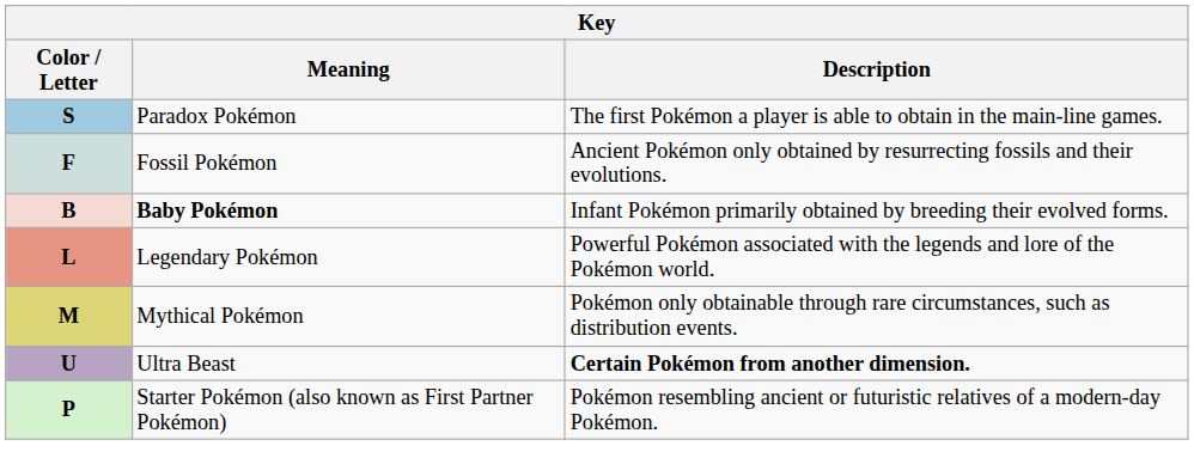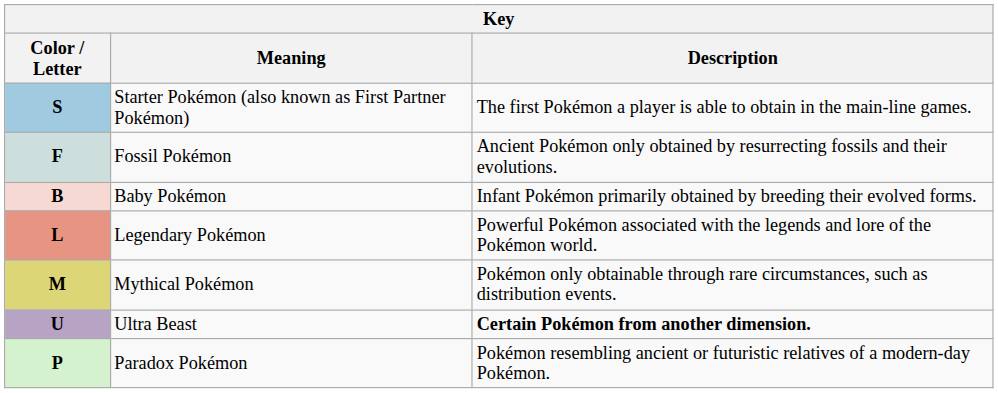 <table class="wikitable">
 <tr>
 <th colspan="5">Key</th>
 </tr>
 <tr>
 <th scope="col">Color / Letter</th>
 <th scope="col">Meaning</th>
 <th scope="col">Description</th>
 </tr>
 <tr>
 <th scope="row" style="background-color:#9FCADF;">S</th>
-<td>Paradox Pokémon</td>
+<td>Starter Pokémon (also known as First Partner Pokémon)</td>
 <td>The first Pokémon a player is able to obtain in the main-line games.</td>
 </tr>
 <tr>
 <th scope="row" style="background-color:#ccdfdc;">F</th>
 <td>Fossil Pokémon</td>
 <td>Ancient Pokémon only obtained by resurrecting fossils and their evolutions.</td>
 </tr>
 <tr>
 <th scope="row" style="background-color:#F7D9D3;">B</th>
-<td><strong>Baby Pokémon</strong></td>
+<td>Baby Pokémon</td>
 <td>Infant Pokémon primarily obtained by breeding their evolved forms.</td>
 </tr>
 <tr>
 <th scope="row" style="background-color:#E89483;">L</th>
 <td>Legendary Pokémon</td>
 <td>Powerful Pokémon associated with the legends and lore of the Pokémon world.</td>
 </tr>
 <tr>
 <th scope="row" style="background-color:#DCD677;">M</th>
 <td>Mythical Pokémon</td>
 <td>Pokémon only obtainable through rare circumstances, such as distribution events.</td>
 </tr>
 <tr>
 <th scope="row" style="background-color:#B7A3C3;">U</th>
 <td>Ultra Beast</td>
 <td><strong>Certain Pokémon from another dimension.</strong></td>
 </tr>
 <tr>
 <th scope="row" style="background-color:#D4F2CE;">P</th>
-<td>Starter Pokémon (also known as First Partner Pokémon)</td>
+<td>Paradox Pokémon</td>
 <td>Pokémon resembling ancient or futuristic relatives of a modern-day Pokémon.<br></td>
 </tr>
 </table>
